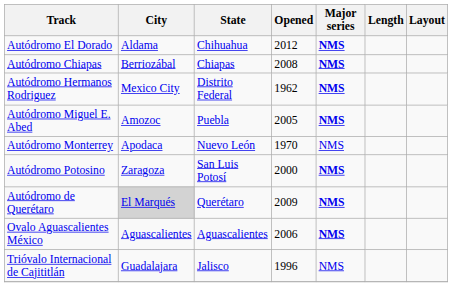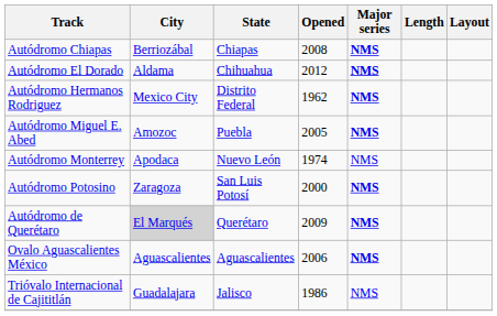 <table class="wikitable sortable">
 <tr>
 <th>Track</th>
 <th>City</th>
 <th>State</th>
 <th>Opened</th>
 <th>Major series</th>
 <th>Length</th>
 <th>Layout</th>
 </tr>
 <tr>
-<td><a href='#'>Autódromo El Dorado</a></td>
-<td><a href='#'>Aldama</a></td>
-<td><a href='#'>Chihuahua</a></td>
-<td>2012</td>
+<td><a href='#'>Autódromo Chiapas</a></td>
+<td><a href='#'>Berriozábal</a></td>
+<td><a href='#'>Chiapas</a></td>
+<td>2008</td>
 <td><strong><a href='#'>NMS</a></strong></td>
 <td></td>
 <td></td>
 </tr>
 <tr>
-<td><a href='#'>Autódromo Chiapas</a></td>
-<td><a href='#'>Berriozábal</a></td>
-<td><a href='#'>Chiapas</a></td>
-<td>2008</td>
+<td><a href='#'>Autódromo El Dorado</a></td>
+<td><a href='#'>Aldama</a></td>
+<td><a href='#'>Chihuahua</a></td>
+<td>2012</td>
 <td><strong><a href='#'>NMS</a></strong></td>
 <td></td>
 <td></td>
 </tr>
 <tr>
 <td><a href='#'>Autódromo Hermanos Rodriguez</a></td>
 <td><a href='#'>Mexico City</a></td>
 <td><a href='#'>Distrito Federal</a></td>
 <td>1962</td>
 <td><strong><a href='#'>NMS</a></strong></td>
 <td></td>
 <td></td>
 </tr>
 <tr>
 <td><a href='#'>Autódromo Miguel E. Abed</a></td>
 <td><a href='#'>Amozoc</a></td>
 <td><a href='#'>Puebla</a></td>
 <td>2005</td>
 <td><strong><a href='#'>NMS</a></strong></td>
 <td></td>
 <td></td>
 </tr>
 <tr>
 <td><a href='#'>Autódromo Monterrey</a></td>
 <td><a href='#'>Apodaca</a></td>
 <td><a href='#'>Nuevo León</a></td>
-<td>1970</td>
+<td>1974</td>
 <td><a href='#'>NMS</a></td>
 <td></td>
 <td></td>
 </tr>
 <tr>
 <td><a href='#'>Autódromo Potosino</a></td>
 <td><a href='#'>Zaragoza</a></td>
 <td><a href='#'>San Luis Potosí</a></td>
 <td>2000</td>
 <td><strong><a href='#'>NMS</a></strong></td>
 <td></td>
 <td></td>
 </tr>
 <tr>
 <td><a href='#'>Autódromo de Querétaro</a></td>
 <td style="background: lightgrey;"><a href='#'>El Marqués</a></td>
 <td><a href='#'>Querétaro</a></td>
 <td>2009</td>
 <td><strong><a href='#'>NMS</a></strong></td>
 <td></td>
 <td></td>
 </tr>
 <tr>
 <td><a href='#'>Ovalo Aguascalientes México</a></td>
 <td><a href='#'>Aguascalientes</a></td>
 <td><a href='#'>Aguascalientes</a></td>
 <td>2006</td>
 <td><strong><a href='#'>NMS</a></strong></td>
 <td></td>
 <td></td>
 </tr>
 <tr>
 <td><a href='#'>Trióvalo Internacional de Cajititlán</a></td>
 <td><a href='#'>Guadalajara</a></td>
 <td><a href='#'>Jalisco</a></td>
-<td>1996</td>
+<td>1986</td>
 <td><a href='#'>NMS</a></td>
 <td></td>
 <td></td>
 </tr>
 <tr>
 </tr>
 </table>
